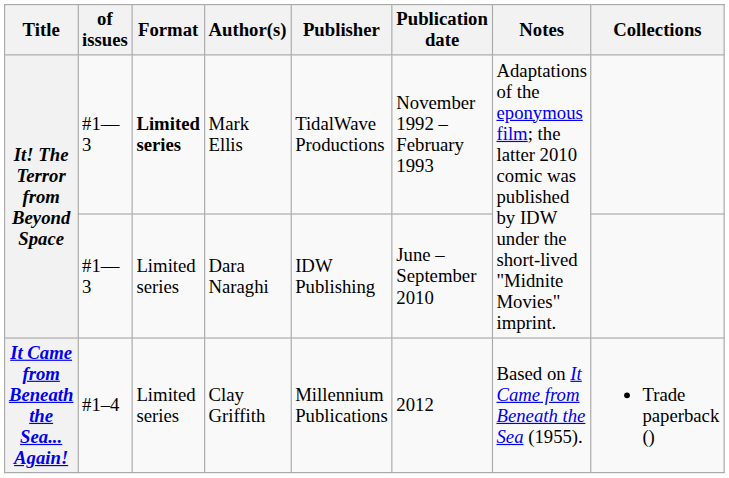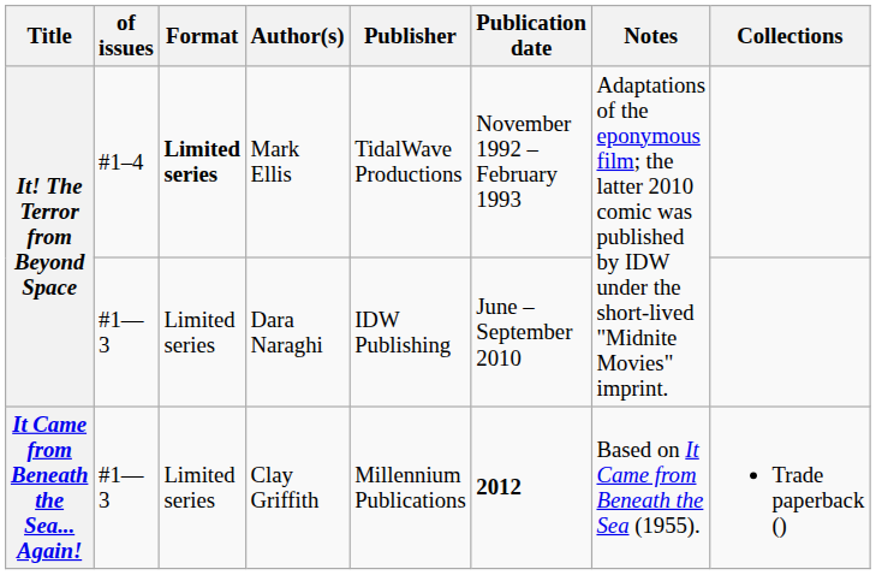 <table class="wikitable">
 <tr>
 <th>Title</th>
 <th style="width:40pt"> of issues</th>
 <th style="width:75pt">Format</th>
 <th style="width:125pt">Author(s)</th>
 <th style="width:125pt">Publisher</th>
 <th style="width:150pt">Publication date</th>
 <th style="width:175pt">Notes</th>
 <th>Collections</th>
 </tr>
 <tr>
 <th rowspan="2"><em>It! The Terror from Beyond Space</em></th>
-<td>#1—3</td>
+<td>#1–4</td>
 <td><strong>Limited series</strong></td>
 <td>Mark Ellis</td>
 <td>TidalWave Productions</td>
 <td>November 1992 – February 1993</td>
 <td rowspan="2">Adaptations of the <a href='#'>eponymous film</a>; the latter 2010 comic was published by IDW under the short-lived "Midnite Movies" imprint.</td>
 <td></td>
 </tr>
 <tr>
 <td>#1—3</td>
 <td>Limited series</td>
 <td>Dara Naraghi</td>
 <td>IDW Publishing</td>
 <td>June – September 2010</td>
 <td></td>
 </tr>
 <tr>
 <th><em><a href='#'>It Came from Beneath the Sea... Again!</a></em></th>
-<td>#1–4</td>
+<td>#1—3</td>
 <td>Limited series</td>
 <td>Clay Griffith</td>
 <td>Millennium Publications</td>
-<td>2012</td>
+<td><strong>2012</strong></td>
 <td>Based on <em><a href='#'>It Came from Beneath the Sea</a></em> (1955).</td>
 <td><br><ul><li>Trade paperback ()</li></ul></td>
 </tr>
 </table>
